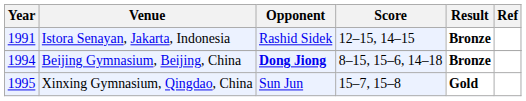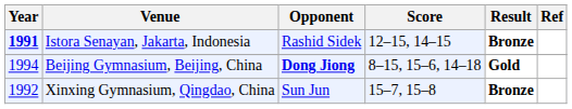 <table class="sortable wikitable" style="font-size: 90%;">
 <tr>
 <th>Year</th>
 <th>Venue</th>
 <th>Opponent</th>
 <th>Score</th>
 <th>Result</th>
 <th>Ref</th>
 </tr>
 <tr style="background:#ECF2FF">
-<td align="center"><a href='#'>1991</a></td>
+<td align="center"><strong><a href='#'>1991</a></strong></td>
 <td align="left"><a href='#'>Istora Senayan</a>, <a href='#'>Jakarta</a>, Indonesia</td>
 <td align="left"> <a href='#'>Rashid Sidek</a></td>
 <td align="left">12–15, 14–15</td>
 <td style="text-align:left; background:white"> <strong>Bronze</strong></td>
 <td style="text-align:center; background:white"></td>
 </tr>
 <tr>
 </tr>
 <tr style="background:#ECF2FF">
 <td align="center"><a href='#'>1994</a></td>
 <td align="left"><a href='#'>Beijing Gymnasium</a>, <a href='#'>Beijing</a>, China</td>
 <td align="left"><strong> <a href='#'>Dong Jiong</a></strong></td>
 <td align="left">8–15, 15–6, 14–18</td>
+<td style="text-align:left; background:white"> <strong>Gold</strong></td>
+<td style="text-align:center; background:white"></td>
+</tr>
+<tr style="background:#ECF2FF">
+<td align="center"><a href='#'>1992</a></td>
+<td align="left">Xinxing Gymnasium, <a href='#'>Qingdao</a>, China</td>
+<td align="left"> <a href='#'>Sun Jun</a></td>
+<td align="left">15–7, 15–8</td>
 <td style="text-align:left; background:white"> <strong>Bronze</strong></td>
 <td style="text-align:center; background:white"></td>
 </tr>
-<tr style="background:#ECF2FF">
-<td align="center"><a href='#'>1995</a></td>
-<td align="left">Xinxing Gymnasium, <a href='#'>Qingdao</a>, China</td>
-<td align="left"> <a href='#'>Sun Jun</a></td>
-<td align="left">15–7, 15–8</td>
-<td style="text-align:left; background:white"> <strong>Gold</strong></td>
-<td style="text-align:center; background:white"></td>
-</tr>
 </table>
